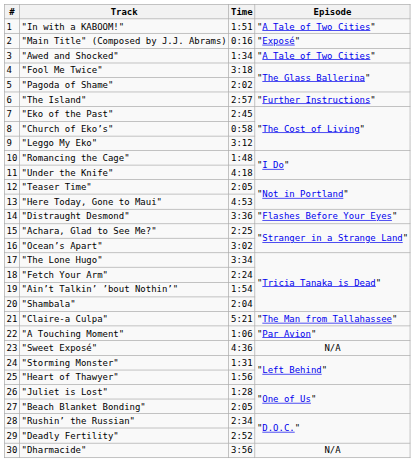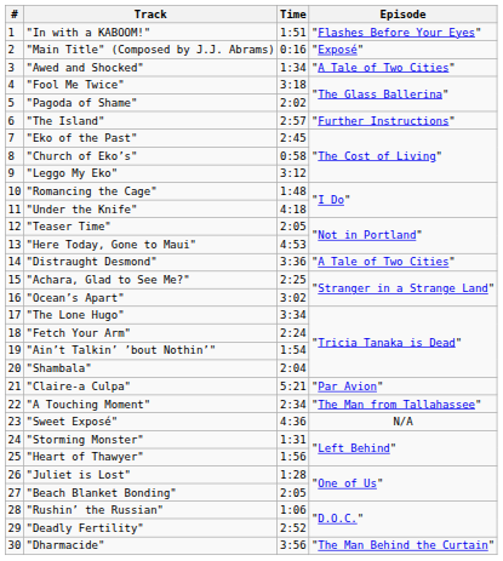 <table class="wikitable">
 <tr>
 <th>#</th>
 <th>Track</th>
 <th>Time</th>
 <th>Episode</th>
 </tr>
 <tr>
 <td>1</td>
 <td>"In with a KABOOM!"</td>
 <td>1:51</td>
-<td>"<a href='#'>A Tale of Two Cities</a>"</td>
+<td>"<a href='#'>Flashes Before Your Eyes</a>"</td>
 </tr>
 <tr>
 <td>2</td>
 <td>"Main Title" (Composed by J.J. Abrams)</td>
 <td>0:16</td>
 <td>"<a href='#'>Exposé</a>"</td>
 </tr>
 <tr>
 <td>3</td>
 <td>"Awed and Shocked"</td>
 <td>1:34</td>
 <td>"<a href='#'>A Tale of Two Cities</a>"</td>
 </tr>
 <tr>
 <td>4</td>
 <td>"Fool Me Twice"</td>
 <td>3:18</td>
 <td rowspan="2">"<a href='#'>The Glass Ballerina</a>"</td>
 </tr>
 <tr>
 <td>5</td>
 <td>"Pagoda of Shame"</td>
 <td>2:02</td>
 </tr>
 <tr>
 <td>6</td>
 <td>"The Island"</td>
 <td>2:57</td>
 <td>"<a href='#'>Further Instructions</a>"</td>
 </tr>
 <tr>
 <td>7</td>
 <td>"Eko of the Past"</td>
 <td>2:45</td>
 <td rowspan="3">"<a href='#'>The Cost of Living</a>"</td>
 </tr>
 <tr>
 <td>8</td>
 <td>"Church of Eko’s"</td>
 <td>0:58</td>
 </tr>
 <tr>
 <td>9</td>
 <td>"Leggo My Eko"</td>
 <td>3:12</td>
 </tr>
 <tr>
 <td>10</td>
 <td>"Romancing the Cage"</td>
 <td>1:48</td>
 <td rowspan="2">"<a href='#'>I Do</a>"</td>
 </tr>
 <tr>
 <td>11</td>
 <td>"Under the Knife"</td>
 <td>4:18</td>
 </tr>
 <tr>
 <td>12</td>
 <td>"Teaser Time"</td>
 <td>2:05</td>
 <td rowspan="2">"<a href='#'>Not in Portland</a>"</td>
 </tr>
 <tr>
 <td>13</td>
 <td>"Here Today, Gone to Maui"</td>
 <td>4:53</td>
 </tr>
 <tr>
 <td>14</td>
 <td>"Distraught Desmond"</td>
 <td>3:36</td>
-<td>"<a href='#'>Flashes Before Your Eyes</a>"</td>
+<td>"<a href='#'>A Tale of Two Cities</a>"</td>
 </tr>
 <tr>
 <td>15</td>
 <td>"Achara, Glad to See Me?"</td>
 <td>2:25</td>
 <td rowspan="2">"<a href='#'>Stranger in a Strange Land</a>"</td>
 </tr>
 <tr>
 <td>16</td>
 <td>"Ocean’s Apart"</td>
 <td>3:02</td>
 </tr>
 <tr>
 <td>17</td>
 <td>"The Lone Hugo"</td>
 <td>3:34</td>
 <td rowspan="4">"<a href='#'>Tricia Tanaka is Dead</a>"</td>
 </tr>
 <tr>
 <td>18</td>
 <td>"Fetch Your Arm"</td>
 <td>2:24</td>
 </tr>
 <tr>
 <td>19</td>
 <td>"Ain’t Talkin’ ’bout Nothin’"</td>
 <td>1:54</td>
 </tr>
 <tr>
 <td>20</td>
 <td>"Shambala"</td>
 <td>2:04</td>
 </tr>
 <tr>
 <td>21</td>
 <td>"Claire-a Culpa"</td>
 <td>5:21</td>
-<td>"<a href='#'>The Man from Tallahassee</a>"</td>
+<td>"<a href='#'>Par Avion</a>"</td>
 </tr>
 <tr>
 <td>22</td>
 <td>"A Touching Moment"</td>
-<td>1:06</td>
-<td>"<a href='#'>Par Avion</a>"</td>
+<td>2:34</td>
+<td>"<a href='#'>The Man from Tallahassee</a>"</td>
 </tr>
 <tr>
 <td>23</td>
 <td>"Sweet Exposé"</td>
 <td>4:36</td>
 <td align="center">N/A</td>
 </tr>
 <tr>
 <td>24</td>
 <td>"Storming Monster"</td>
 <td>1:31</td>
 <td rowspan="2">"<a href='#'>Left Behind</a>"</td>
 </tr>
 <tr>
 <td>25</td>
 <td>"Heart of Thawyer"</td>
 <td>1:56</td>
 </tr>
 <tr>
 <td>26</td>
 <td>"Juliet is Lost"</td>
 <td>1:28</td>
 <td rowspan="2">"<a href='#'>One of Us</a>"</td>
 </tr>
 <tr>
 <td>27</td>
 <td>"Beach Blanket Bonding"</td>
 <td>2:05</td>
 </tr>
 <tr>
 <td>28</td>
 <td>"Rushin’ the Russian"</td>
-<td>2:34</td>
+<td>1:06</td>
 <td rowspan="2">"<a href='#'>D.O.C.</a>"</td>
 </tr>
 <tr>
 <td>29</td>
 <td>"Deadly Fertility"</td>
 <td>2:52</td>
 </tr>
 <tr>
 <td>30</td>
 <td>"Dharmacide"</td>
 <td>3:56</td>
-<td align="center">N/A</td>
+<td>"<a href='#'>The Man Behind the Curtain</a>"</td>
 </tr>
 </table>
